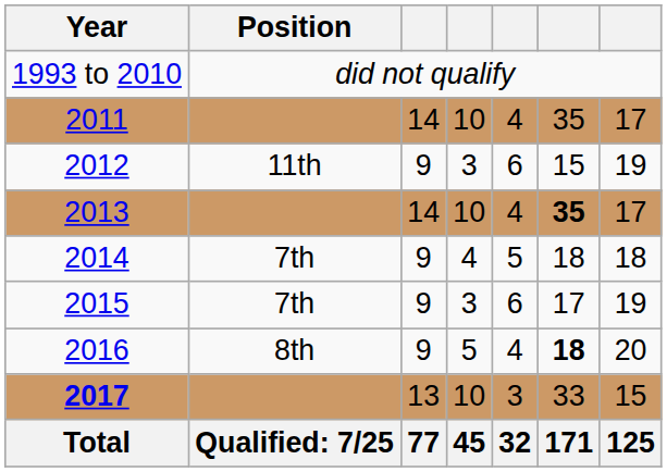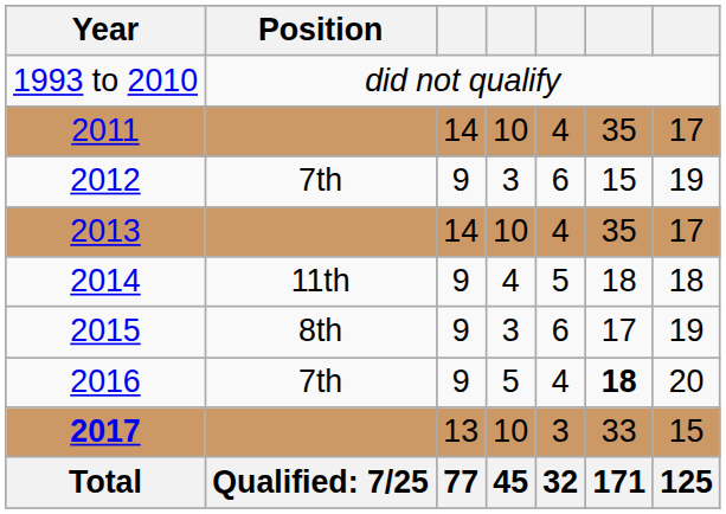 <table class="wikitable" style="text-align: center;">
 <tr>
 <th>Year</th>
 <th>Position</th>
 <th></th>
 <th></th>
 <th></th>
 <th></th>
 <th></th>
 </tr>
 <tr>
 <td><a href='#'>1993</a> to <a href='#'>2010</a></td>
 <td colspan="6"><em>did not qualify</em></td>
 </tr>
 <tr style="background:#c96;">
 <td> <a href='#'>2011</a></td>
 <td></td>
 <td>14</td>
 <td>10</td>
 <td>4</td>
 <td>35</td>
 <td>17</td>
 </tr>
 <tr>
 <td> <a href='#'>2012</a></td>
-<td>11th</td>
+<td>7th</td>
 <td>9</td>
 <td>3</td>
 <td>6</td>
 <td>15</td>
 <td>19</td>
 </tr>
 <tr style="background:#c96;">
 <td> <a href='#'>2013</a></td>
 <td></td>
 <td>14</td>
 <td>10</td>
 <td>4</td>
-<td><strong>35</strong></td>
+<td>35</td>
 <td>17</td>
 </tr>
 <tr>
 <td> <a href='#'>2014</a></td>
-<td>7th</td>
+<td>11th</td>
 <td>9</td>
 <td>4</td>
 <td>5</td>
 <td>18</td>
 <td>18</td>
 </tr>
 <tr>
 <td> <a href='#'>2015</a></td>
-<td>7th</td>
+<td>8th</td>
 <td>9</td>
 <td>3</td>
 <td>6</td>
 <td>17</td>
 <td>19</td>
 </tr>
 <tr>
 <td> <a href='#'>2016</a></td>
-<td>8th</td>
+<td>7th</td>
 <td>9</td>
 <td>5</td>
 <td>4</td>
 <td><strong>18</strong></td>
 <td>20</td>
 </tr>
 <tr style="background:#c96;">
 <td> <strong><a href='#'>2017</a></strong></td>
 <td></td>
 <td>13</td>
 <td>10</td>
 <td>3</td>
 <td>33</td>
 <td>15</td>
 </tr>
 <tr>
 <th>Total</th>
 <th>Qualified: 7/25</th>
 <th>77</th>
 <th>45</th>
 <th>32</th>
 <th>171</th>
 <th>125</th>
 </tr>
 </table>
